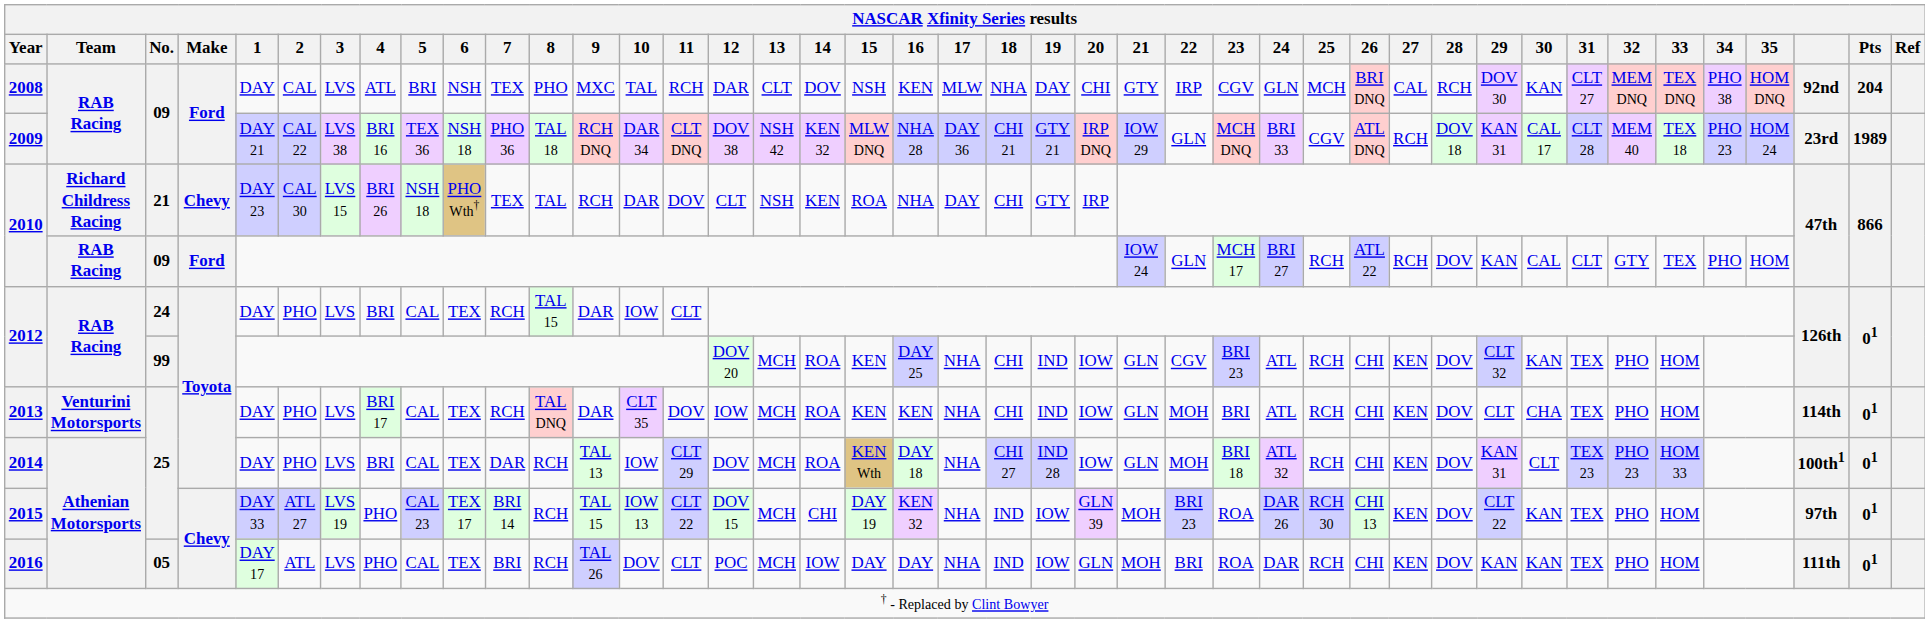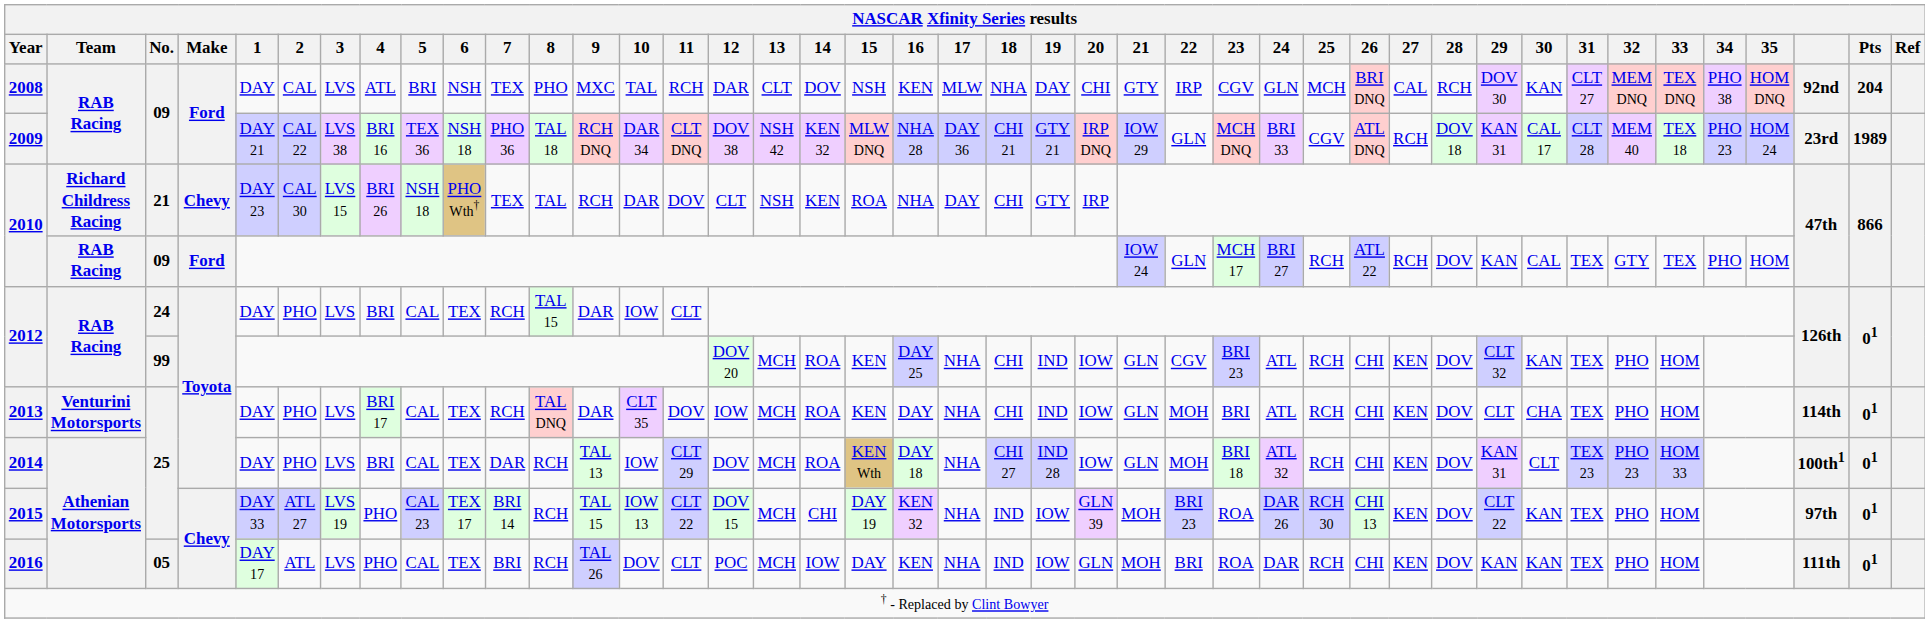 <table class="wikitable" style="text-align:center; font-size:75%">
 <tr>
 <th colspan=45><a href='#'>NASCAR</a> <a href='#'>Xfinity Series</a> results</th>
 </tr>
 <tr>
 <th>Year</th>
 <th>Team</th>
 <th>No.</th>
 <th>Make</th>
 <th>1</th>
 <th>2</th>
 <th>3</th>
 <th>4</th>
 <th>5</th>
 <th>6</th>
 <th>7</th>
 <th>8</th>
 <th>9</th>
 <th>10</th>
 <th>11</th>
 <th>12</th>
 <th>13</th>
 <th>14</th>
 <th>15</th>
 <th>16</th>
 <th>17</th>
 <th>18</th>
 <th>19</th>
 <th>20</th>
 <th>21</th>
 <th>22</th>
 <th>23</th>
 <th>24</th>
 <th>25</th>
 <th>26</th>
 <th>27</th>
 <th>28</th>
 <th>29</th>
 <th>30</th>
 <th>31</th>
 <th>32</th>
 <th>33</th>
 <th>34</th>
 <th>35</th>
 <th></th>
 <th>Pts</th>
 <th>Ref</th>
 </tr>
 <tr>
 <th><a href='#'>2008</a></th>
 <th rowspan=2><a href='#'>RAB Racing</a></th>
 <th rowspan=2>09</th>
 <th rowspan=2><a href='#'>Ford</a></th>
 <td><a href='#'>DAY</a></td>
 <td><a href='#'>CAL</a></td>
 <td><a href='#'>LVS</a></td>
 <td><a href='#'>ATL</a></td>
 <td><a href='#'>BRI</a></td>
 <td><a href='#'>NSH</a></td>
 <td><a href='#'>TEX</a></td>
 <td><a href='#'>PHO</a></td>
 <td><a href='#'>MXC</a></td>
 <td><a href='#'>TAL</a></td>
 <td><a href='#'>RCH</a></td>
 <td><a href='#'>DAR</a></td>
 <td><a href='#'>CLT</a></td>
 <td><a href='#'>DOV</a></td>
 <td><a href='#'>NSH</a></td>
 <td><a href='#'>KEN</a></td>
 <td><a href='#'>MLW</a></td>
 <td><a href='#'>NHA</a></td>
 <td><a href='#'>DAY</a></td>
 <td><a href='#'>CHI</a></td>
 <td><a href='#'>GTY</a></td>
 <td><a href='#'>IRP</a></td>
 <td><a href='#'>CGV</a></td>
 <td><a href='#'>GLN</a></td>
 <td><a href='#'>MCH</a></td>
 <td style="background:#FFCFCF;"><a href='#'>BRI</a><br><small>DNQ</small></td>
 <td><a href='#'>CAL</a></td>
 <td><a href='#'>RCH</a></td>
 <td style="background:#EFCFFF;"><a href='#'>DOV</a><br><small>30</small></td>
 <td><a href='#'>KAN</a></td>
 <td style="background:#EFCFFF;"><a href='#'>CLT</a><br><small>27</small></td>
 <td style="background:#FFCFCF;"><a href='#'>MEM</a><br><small>DNQ</small></td>
 <td style="background:#FFCFCF;"><a href='#'>TEX</a><br><small>DNQ</small></td>
 <td style="background:#EFCFFF;"><a href='#'>PHO</a><br><small>38</small></td>
 <td style="background:#FFCFCF;"><a href='#'>HOM</a><br><small>DNQ</small></td>
 <th>92nd</th>
 <th>204</th>
 <th></th>
 </tr>
 <tr>
 <th><a href='#'>2009</a></th>
 <td style="background:#CFCFFF;"><a href='#'>DAY</a><br><small>21</small></td>
 <td style="background:#CFCFFF;"><a href='#'>CAL</a><br><small>22</small></td>
 <td style="background:#EFCFFF;"><a href='#'>LVS</a><br><small>38</small></td>
 <td style="background:#DFFFDF;"><a href='#'>BRI</a><br><small>16</small></td>
 <td style="background:#EFCFFF;"><a href='#'>TEX</a><br><small>36</small></td>
 <td style="background:#DFFFDF;"><a href='#'>NSH</a><br><small>18</small></td>
 <td style="background:#EFCFFF;"><a href='#'>PHO</a><br><small>36</small></td>
 <td style="background:#DFFFDF;"><a href='#'>TAL</a><br><small>18</small></td>
 <td style="background:#FFCFCF;"><a href='#'>RCH</a><br><small>DNQ</small></td>
 <td style="background:#EFCFFF;"><a href='#'>DAR</a><br><small>34</small></td>
 <td style="background:#FFCFCF;"><a href='#'>CLT</a><br><small>DNQ</small></td>
 <td style="background:#EFCFFF;"><a href='#'>DOV</a><br><small>38</small></td>
 <td style="background:#EFCFFF;"><a href='#'>NSH</a><br><small>42</small></td>
 <td style="background:#EFCFFF;"><a href='#'>KEN</a><br><small>32</small></td>
 <td style="background:#FFCFCF;"><a href='#'>MLW</a><br><small>DNQ</small></td>
 <td style="background:#CFCFFF;"><a href='#'>NHA</a><br><small>28</small></td>
 <td style="background:#CFCFFF;"><a href='#'>DAY</a><br><small>36</small></td>
 <td style="background:#CFCFFF;"><a href='#'>CHI</a><br><small>21</small></td>
 <td style="background:#CFCFFF;"><a href='#'>GTY</a><br><small>21</small></td>
 <td style="background:#FFCFCF;"><a href='#'>IRP</a><br><small>DNQ</small></td>
 <td style="background:#CFCFFF;"><a href='#'>IOW</a><br><small>29</small></td>
 <td><a href='#'>GLN</a></td>
 <td style="background:#FFCFCF;"><a href='#'>MCH</a><br><small>DNQ</small></td>
 <td style="background:#EFCFFF;"><a href='#'>BRI</a><br><small>33</small></td>
 <td><a href='#'>CGV</a></td>
 <td style="background:#FFCFCF;"><a href='#'>ATL</a><br><small>DNQ</small></td>
 <td><a href='#'>RCH</a></td>
 <td style="background:#DFFFDF;"><a href='#'>DOV</a><br><small>18</small></td>
 <td style="background:#EFCFFF;"><a href='#'>KAN</a><br><small>31</small></td>
 <td style="background:#DFFFDF;"><a href='#'>CAL</a><br><small>17</small></td>
 <td style="background:#CFCFFF;"><a href='#'>CLT</a><br><small>28</small></td>
 <td style="background:#EFCFFF;"><a href='#'>MEM</a><br><small>40</small></td>
 <td style="background:#DFFFDF;"><a href='#'>TEX</a><br><small>18</small></td>
 <td style="background:#CFCFFF;"><a href='#'>PHO</a><br><small>23</small></td>
 <td style="background:#CFCFFF;"><a href='#'>HOM</a><br><small>24</small></td>
 <th>23rd</th>
 <th>1989</th>
 <th></th>
 </tr>
 <tr>
 <th rowspan=2><a href='#'>2010</a></th>
 <th><a href='#'>Richard Childress Racing</a></th>
 <th>21</th>
 <th><a href='#'>Chevy</a></th>
 <td style="background:#CFCFFF;"><a href='#'>DAY</a><br><small>23</small></td>
 <td style="background:#CFCFFF;"><a href='#'>CAL</a><br><small>30</small></td>
 <td style="background:#DFFFDF;"><a href='#'>LVS</a><br><small>15</small></td>
 <td style="background:#EFCFFF;"><a href='#'>BRI</a><br><small>26</small></td>
 <td style="background:#DFFFDF;"><a href='#'>NSH</a><br><small>18</small></td>
 <td style="background:#DFC484;"><a href='#'>PHO</a><br><small>Wth<sup>†</sup></small></td>
 <td><a href='#'>TEX</a></td>
 <td><a href='#'>TAL</a></td>
 <td><a href='#'>RCH</a></td>
 <td><a href='#'>DAR</a></td>
 <td><a href='#'>DOV</a></td>
 <td><a href='#'>CLT</a></td>
 <td><a href='#'>NSH</a></td>
 <td><a href='#'>KEN</a></td>
 <td><a href='#'>ROA</a></td>
 <td><a href='#'>NHA</a></td>
 <td><a href='#'>DAY</a></td>
 <td><a href='#'>CHI</a></td>
 <td><a href='#'>GTY</a></td>
 <td><a href='#'>IRP</a></td>
 <td colspan=15></td>
 <th rowspan=2>47th</th>
 <th rowspan=2>866</th>
 <th rowspan=2></th>
 </tr>
 <tr>
 <th><a href='#'>RAB Racing</a></th>
 <th>09</th>
 <th><a href='#'>Ford</a></th>
 <td colspan=20></td>
 <td style="background:#CFCFFF;"><a href='#'>IOW</a><br><small>24</small></td>
 <td><a href='#'>GLN</a></td>
 <td style="background:#DFFFDF;"><a href='#'>MCH</a><br><small>17</small></td>
 <td style="background:#CFCFFF;"><a href='#'>BRI</a><br><small>27</small></td>
 <td><a href='#'>RCH</a></td>
 <td style="background:#CFCFFF;"><a href='#'>ATL</a><br><small>22</small></td>
 <td><a href='#'>RCH</a></td>
 <td><a href='#'>DOV</a></td>
 <td><a href='#'>KAN</a></td>
 <td><a href='#'>CAL</a></td>
-<td><a href='#'>CLT</a></td>
+<td><a href='#'>TEX</a></td>
 <td><a href='#'>GTY</a></td>
 <td><a href='#'>TEX</a></td>
 <td><a href='#'>PHO</a></td>
 <td><a href='#'>HOM</a></td>
 </tr>
 <tr>
 <th rowspan=2><a href='#'>2012</a></th>
 <th rowspan=2><a href='#'>RAB Racing</a></th>
 <th>24</th>
 <th rowspan="4"><a href='#'>Toyota</a></th>
 <td><a href='#'>DAY</a></td>
 <td><a href='#'>PHO</a></td>
 <td><a href='#'>LVS</a></td>
 <td><a href='#'>BRI</a></td>
 <td><a href='#'>CAL</a></td>
 <td><a href='#'>TEX</a></td>
 <td><a href='#'>RCH</a></td>
 <td style="background:#DFFFDF;"><a href='#'>TAL</a><br><small>15</small></td>
 <td><a href='#'>DAR</a></td>
 <td><a href='#'>IOW</a></td>
 <td><a href='#'>CLT</a></td>
 <td colspan=24></td>
 <th rowspan=2>126th</th>
 <th rowspan=2>0<sup>1</sup></th>
 <th rowspan=2></th>
 </tr>
 <tr>
 <th>99</th>
 <td colspan=11></td>
 <td style="background:#DFFFDF;"><a href='#'>DOV</a><br><small>20</small></td>
 <td><a href='#'>MCH</a></td>
 <td><a href='#'>ROA</a></td>
 <td><a href='#'>KEN</a></td>
 <td style="background:#CFCFFF;"><a href='#'>DAY</a><br><small>25</small></td>
 <td><a href='#'>NHA</a></td>
 <td><a href='#'>CHI</a></td>
 <td><a href='#'>IND</a></td>
 <td><a href='#'>IOW</a></td>
 <td><a href='#'>GLN</a></td>
 <td><a href='#'>CGV</a></td>
 <td style="background:#CFCFFF;"><a href='#'>BRI</a><br><small>23</small></td>
 <td><a href='#'>ATL</a></td>
 <td><a href='#'>RCH</a></td>
 <td><a href='#'>CHI</a></td>
 <td><a href='#'>KEN</a></td>
 <td><a href='#'>DOV</a></td>
 <td style="background:#CFCFFF;"><a href='#'>CLT</a><br><small>32</small></td>
 <td><a href='#'>KAN</a></td>
 <td><a href='#'>TEX</a></td>
 <td><a href='#'>PHO</a></td>
 <td><a href='#'>HOM</a></td>
 <td colspan=2></td>
 </tr>
 <tr>
 <th><a href='#'>2013</a></th>
 <th><a href='#'>Venturini Motorsports</a></th>
 <th rowspan=3>25</th>
 <td><a href='#'>DAY</a></td>
 <td><a href='#'>PHO</a></td>
 <td><a href='#'>LVS</a></td>
 <td style="background:#DFFFDF;"><a href='#'>BRI</a><br><small>17</small></td>
 <td><a href='#'>CAL</a></td>
 <td><a href='#'>TEX</a></td>
 <td><a href='#'>RCH</a></td>
 <td style="background:#FFCFCF;"><a href='#'>TAL</a><br><small>DNQ</small></td>
 <td><a href='#'>DAR</a></td>
 <td style="background:#EFCFFF;"><a href='#'>CLT</a><br><small>35</small></td>
 <td><a href='#'>DOV</a></td>
 <td><a href='#'>IOW</a></td>
 <td><a href='#'>MCH</a></td>
 <td><a href='#'>ROA</a></td>
 <td><a href='#'>KEN</a></td>
-<td><a href='#'>KEN</a></td>
+<td><a href='#'>DAY</a></td>
 <td><a href='#'>NHA</a></td>
 <td><a href='#'>CHI</a></td>
 <td><a href='#'>IND</a></td>
 <td><a href='#'>IOW</a></td>
 <td><a href='#'>GLN</a></td>
 <td><a href='#'>MOH</a></td>
 <td><a href='#'>BRI</a></td>
 <td><a href='#'>ATL</a></td>
 <td><a href='#'>RCH</a></td>
 <td><a href='#'>CHI</a></td>
 <td><a href='#'>KEN</a></td>
 <td><a href='#'>DOV</a></td>
 <td><a href='#'>CLT</a></td>
 <td><a href='#'>CHA</a></td>
 <td><a href='#'>TEX</a></td>
 <td><a href='#'>PHO</a></td>
 <td><a href='#'>HOM</a></td>
 <td colspan=2></td>
 <th>114th</th>
 <th>0<sup>1</sup></th>
 <th></th>
 </tr>
 <tr>
 <th><a href='#'>2014</a></th>
 <th rowspan=3><a href='#'>Athenian Motorsports</a></th>
 <td><a href='#'>DAY</a></td>
 <td><a href='#'>PHO</a></td>
 <td><a href='#'>LVS</a></td>
 <td><a href='#'>BRI</a></td>
 <td><a href='#'>CAL</a></td>
 <td><a href='#'>TEX</a></td>
 <td><a href='#'>DAR</a></td>
 <td><a href='#'>RCH</a></td>
 <td style="background:#DFFFDF;"><a href='#'>TAL</a><br><small>13</small></td>
 <td><a href='#'>IOW</a></td>
 <td style="background:#CFCFFF;"><a href='#'>CLT</a><br><small>29</small></td>
 <td><a href='#'>DOV</a></td>
 <td><a href='#'>MCH</a></td>
 <td><a href='#'>ROA</a></td>
 <td style="background:#DFC484;"><a href='#'>KEN</a><br><small>Wth</small></td>
 <td style="background:#DFFFDF;"><a href='#'>DAY</a><br><small>18</small></td>
 <td><a href='#'>NHA</a></td>
 <td style="background:#CFCFFF;"><a href='#'>CHI</a><br><small>27</small></td>
 <td style="background:#CFCFFF;"><a href='#'>IND</a><br><small>28</small></td>
 <td><a href='#'>IOW</a></td>
 <td><a href='#'>GLN</a></td>
 <td><a href='#'>MOH</a></td>
 <td style="background:#DFFFDF;"><a href='#'>BRI</a><br><small>18</small></td>
 <td style="background:#EFCFFF;"><a href='#'>ATL</a><br><small>32</small></td>
 <td><a href='#'>RCH</a></td>
 <td><a href='#'>CHI</a></td>
 <td><a href='#'>KEN</a></td>
 <td><a href='#'>DOV</a></td>
 <td style="background:#EFCFFF;"><a href='#'>KAN</a><br><small>31</small></td>
 <td><a href='#'>CLT</a></td>
 <td style="background:#CFCFFF;"><a href='#'>TEX</a><br><small>23</small></td>
 <td style="background:#CFCFFF;"><a href='#'>PHO</a><br><small>23</small></td>
 <td style="background:#CFCFFF;"><a href='#'>HOM</a><br><small>33</small></td>
 <td colspan=2></td>
 <th>100th<sup>1</sup></th>
 <th>0<sup>1</sup></th>
 <th></th>
 </tr>
 <tr>
 <th><a href='#'>2015</a></th>
 <th rowspan=2><a href='#'>Chevy</a></th>
 <td style="background:#CFCFFF;"><a href='#'>DAY</a><br><small>33</small></td>
 <td style="background:#CFCFFF;"><a href='#'>ATL</a><br><small>27</small></td>
 <td style="background:#DFFFDF;"><a href='#'>LVS</a><br><small>19</small></td>
 <td><a href='#'>PHO</a></td>
 <td style="background:#CFCFFF;"><a href='#'>CAL</a><br><small>23</small></td>
 <td style="background:#DFFFDF;"><a href='#'>TEX</a><br><small>17</small></td>
 <td style="background:#DFFFDF;"><a href='#'>BRI</a><br><small>14</small></td>
 <td><a href='#'>RCH</a></td>
 <td style="background:#DFFFDF;"><a href='#'>TAL</a><br><small>15</small></td>
 <td style="background:#DFFFDF;"><a href='#'>IOW</a><br><small>13</small></td>
 <td style="background:#CFCFFF;"><a href='#'>CLT</a><br><small>22</small></td>
 <td style="background:#DFFFDF;"><a href='#'>DOV</a><br><small>15</small></td>
 <td><a href='#'>MCH</a></td>
 <td><a href='#'>CHI</a></td>
 <td style="background:#DFFFDF;"><a href='#'>DAY</a><br><small>19</small></td>
 <td style="background:#EFCFFF;"><a href='#'>KEN</a><br><small>32</small></td>
 <td><a href='#'>NHA</a></td>
 <td><a href='#'>IND</a></td>
 <td><a href='#'>IOW</a></td>
 <td style="background:#EFCFFF;"><a href='#'>GLN</a><br><small>39</small></td>
 <td><a href='#'>MOH</a></td>
 <td style="background:#CFCFFF;"><a href='#'>BRI</a><br><small>23</small></td>
 <td><a href='#'>ROA</a></td>
 <td style="background:#CFCFFF;"><a href='#'>DAR</a><br><small>26</small></td>
 <td style="background:#CFCFFF;"><a href='#'>RCH</a><br><small>30</small></td>
 <td style="background:#DFFFDF;"><a href='#'>CHI</a><br><small>13</small></td>
 <td><a href='#'>KEN</a></td>
 <td><a href='#'>DOV</a></td>
 <td style="background:#CFCFFF;"><a href='#'>CLT</a><br><small>22</small></td>
 <td><a href='#'>KAN</a></td>
 <td><a href='#'>TEX</a></td>
 <td><a href='#'>PHO</a></td>
 <td><a href='#'>HOM</a></td>
 <td colspan=2></td>
 <th>97th</th>
 <th>0<sup>1</sup></th>
 <th></th>
 </tr>
 <tr>
 <th><a href='#'>2016</a></th>
 <th>05</th>
 <td style="background:#DFFFDF;"><a href='#'>DAY</a><br><small>17</small></td>
 <td><a href='#'>ATL</a></td>
 <td><a href='#'>LVS</a></td>
 <td><a href='#'>PHO</a></td>
 <td><a href='#'>CAL</a></td>
 <td><a href='#'>TEX</a></td>
 <td><a href='#'>BRI</a></td>
 <td><a href='#'>RCH</a></td>
 <td style="background:#CFCFFF;"><a href='#'>TAL</a><br><small>26</small></td>
 <td><a href='#'>DOV</a></td>
 <td><a href='#'>CLT</a></td>
 <td><a href='#'>POC</a></td>
 <td><a href='#'>MCH</a></td>
 <td><a href='#'>IOW</a></td>
 <td><a href='#'>DAY</a></td>
-<td><a href='#'>DAY</a></td>
+<td><a href='#'>KEN</a></td>
 <td><a href='#'>NHA</a></td>
 <td><a href='#'>IND</a></td>
 <td><a href='#'>IOW</a></td>
 <td><a href='#'>GLN</a></td>
 <td><a href='#'>MOH</a></td>
 <td><a href='#'>BRI</a></td>
 <td><a href='#'>ROA</a></td>
 <td><a href='#'>DAR</a></td>
 <td><a href='#'>RCH</a></td>
 <td><a href='#'>CHI</a></td>
 <td><a href='#'>KEN</a></td>
 <td><a href='#'>DOV</a></td>
 <td><a href='#'>KAN</a></td>
 <td><a href='#'>KAN</a></td>
 <td><a href='#'>TEX</a></td>
 <td><a href='#'>PHO</a></td>
 <td><a href='#'>HOM</a></td>
 <td colspan=2></td>
 <th>111th</th>
 <th>0<sup>1</sup></th>
 <th></th>
 </tr>
 <tr>
 <td colspan=42><small><sup>†</sup> - Replaced by <a href='#'>Clint Bowyer</a></small></td>
 </tr>
 </table>
